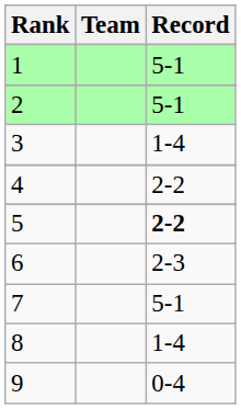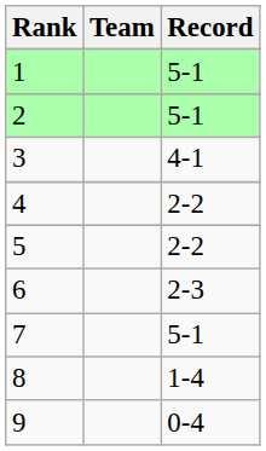 <table class="wikitable">
 <tr>
 <th>Rank</th>
 <th>Team</th>
 <th>Record</th>
 </tr>
 <tr>
 </tr>
 <tr bgcolor=#aaffaa>
 <td>1</td>
 <td></td>
 <td>5-1</td>
 </tr>
 <tr>
 </tr>
 <tr bgcolor=#aaffaa>
 <td>2</td>
 <td></td>
 <td>5-1</td>
 </tr>
 <tr>
 <td>3</td>
 <td></td>
-<td>1-4</td>
+<td>4-1</td>
 </tr>
 <tr>
 </tr>
 <tr bgcolor=>
 <td>4</td>
 <td></td>
 <td>2-2</td>
 </tr>
 <tr>
 </tr>
 <tr bgcolor=>
 <td>5</td>
 <td></td>
-<td><strong>2-2</strong></td>
+<td>2-2</td>
 </tr>
 <tr>
 <td>6</td>
 <td></td>
 <td>2-3</td>
 </tr>
 <tr>
 <td>7</td>
 <td></td>
 <td>5-1</td>
 </tr>
 <tr>
 <td>8</td>
 <td></td>
 <td>1-4</td>
 </tr>
 <tr>
 <td>9</td>
 <td></td>
 <td>0-4</td>
 </tr>
 </table>
